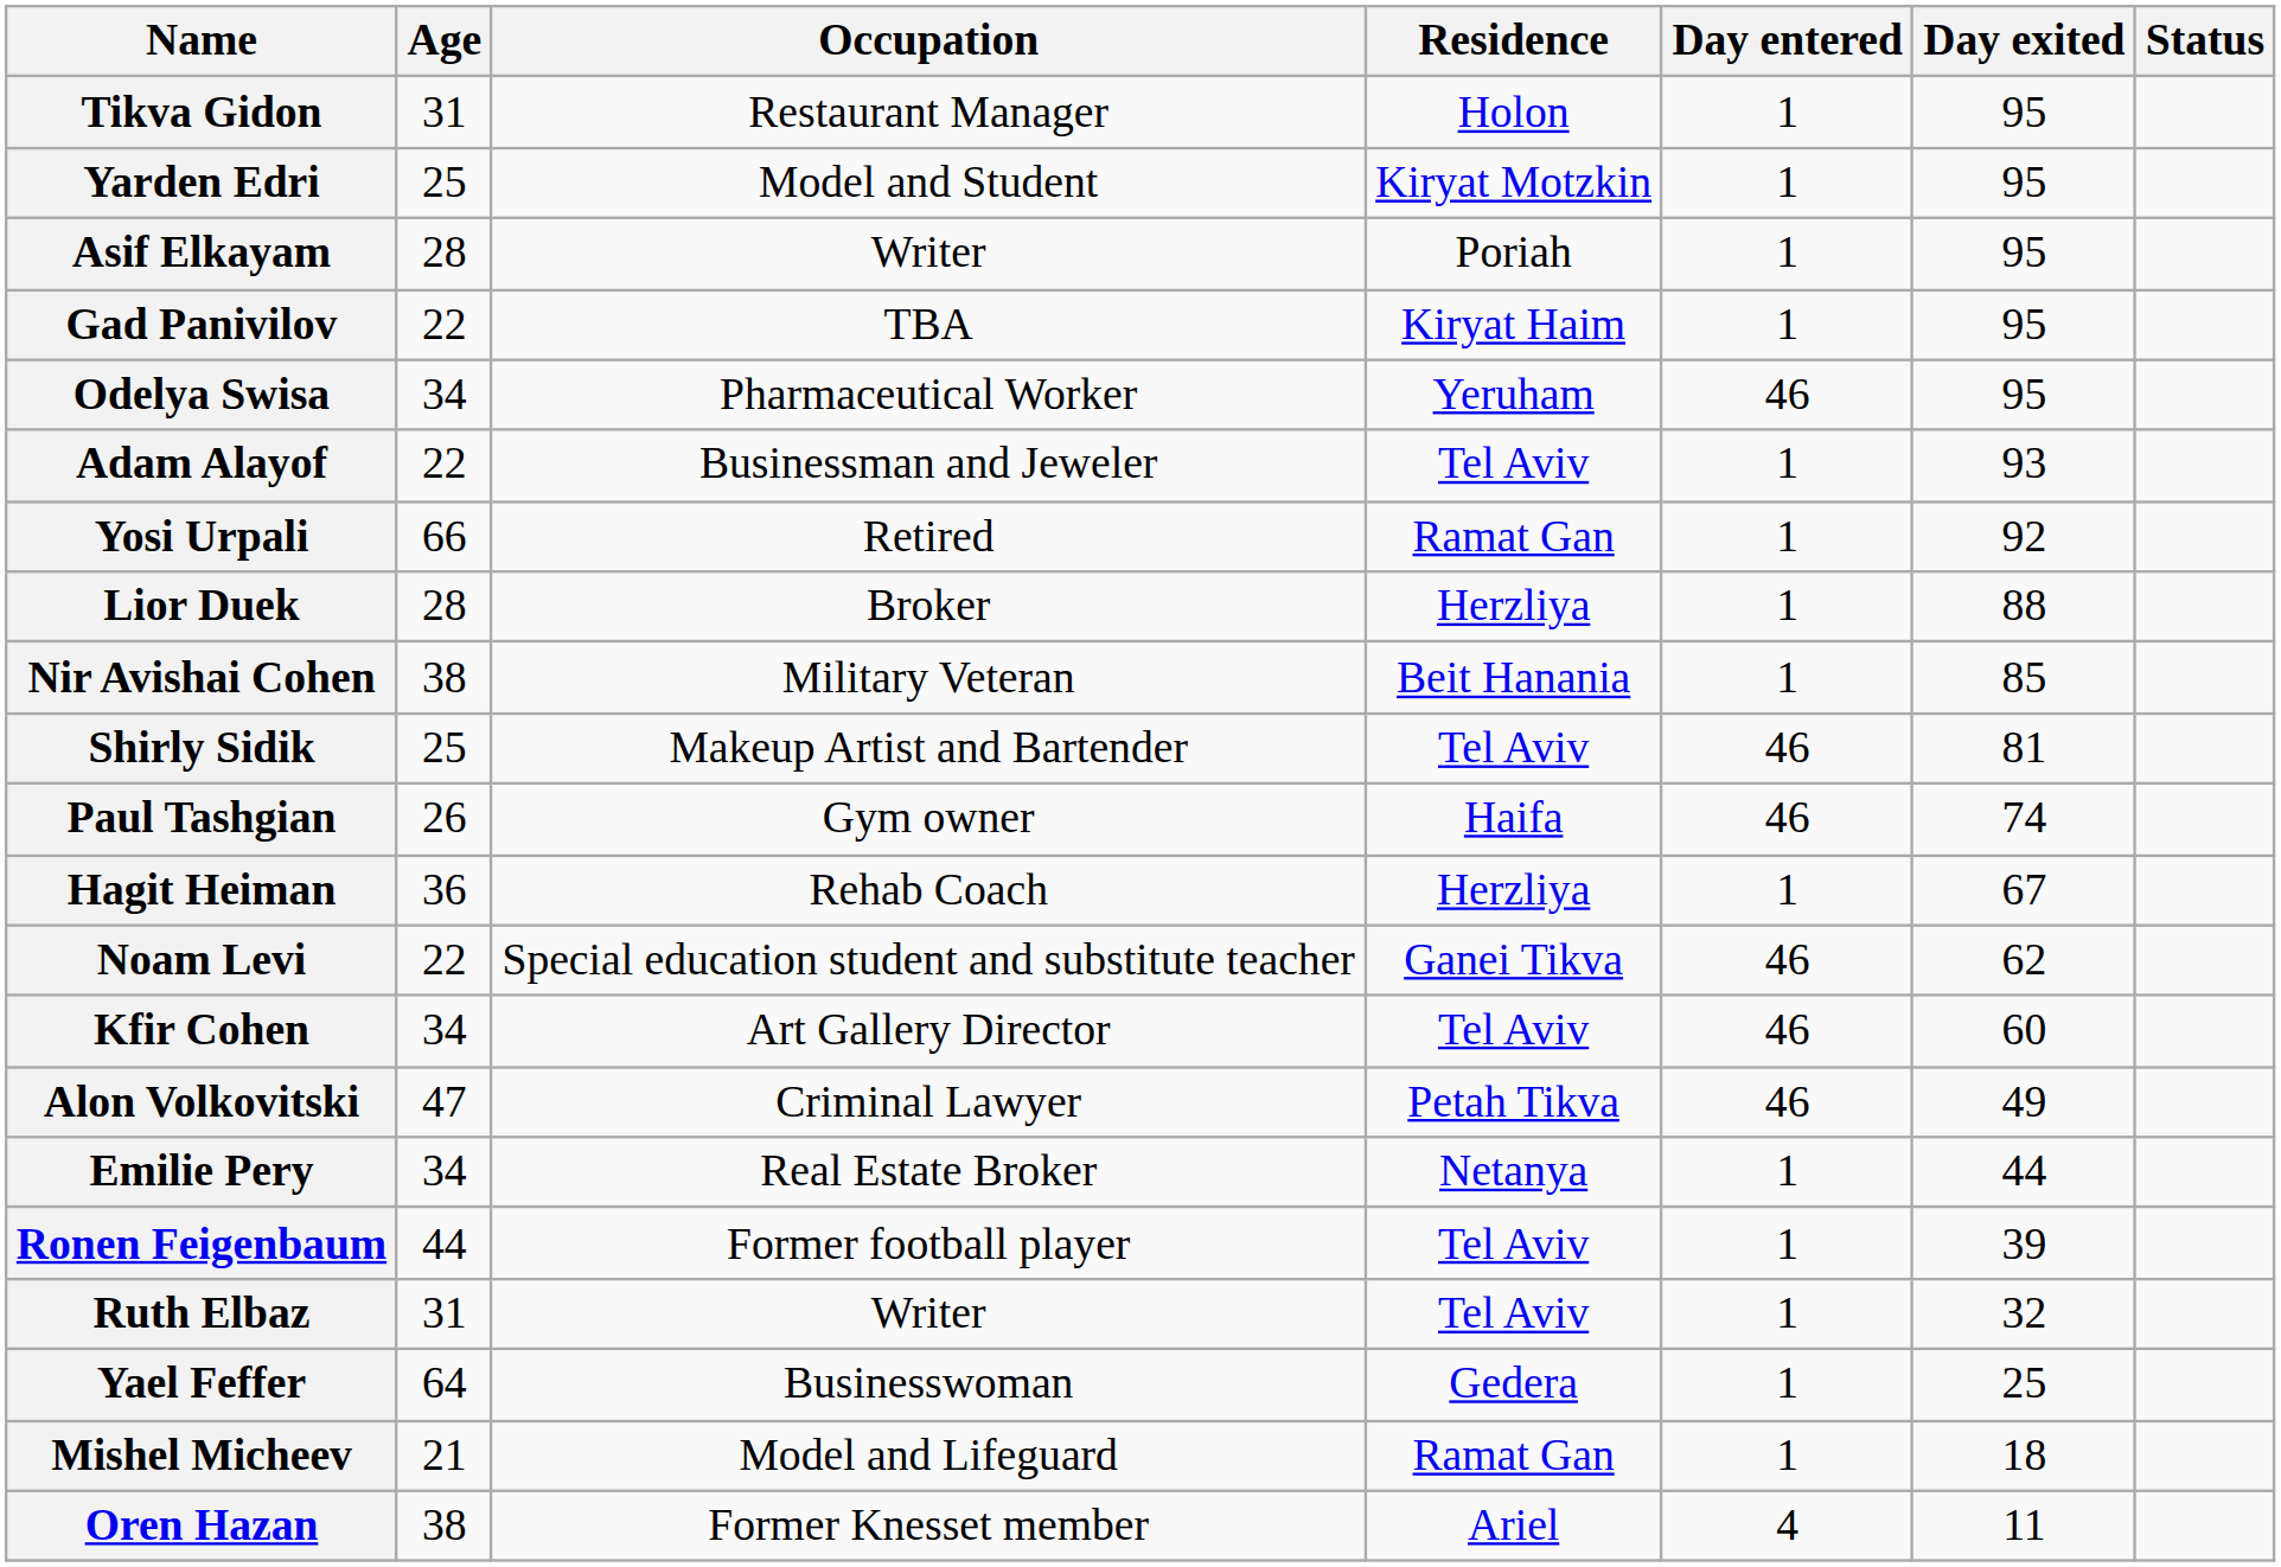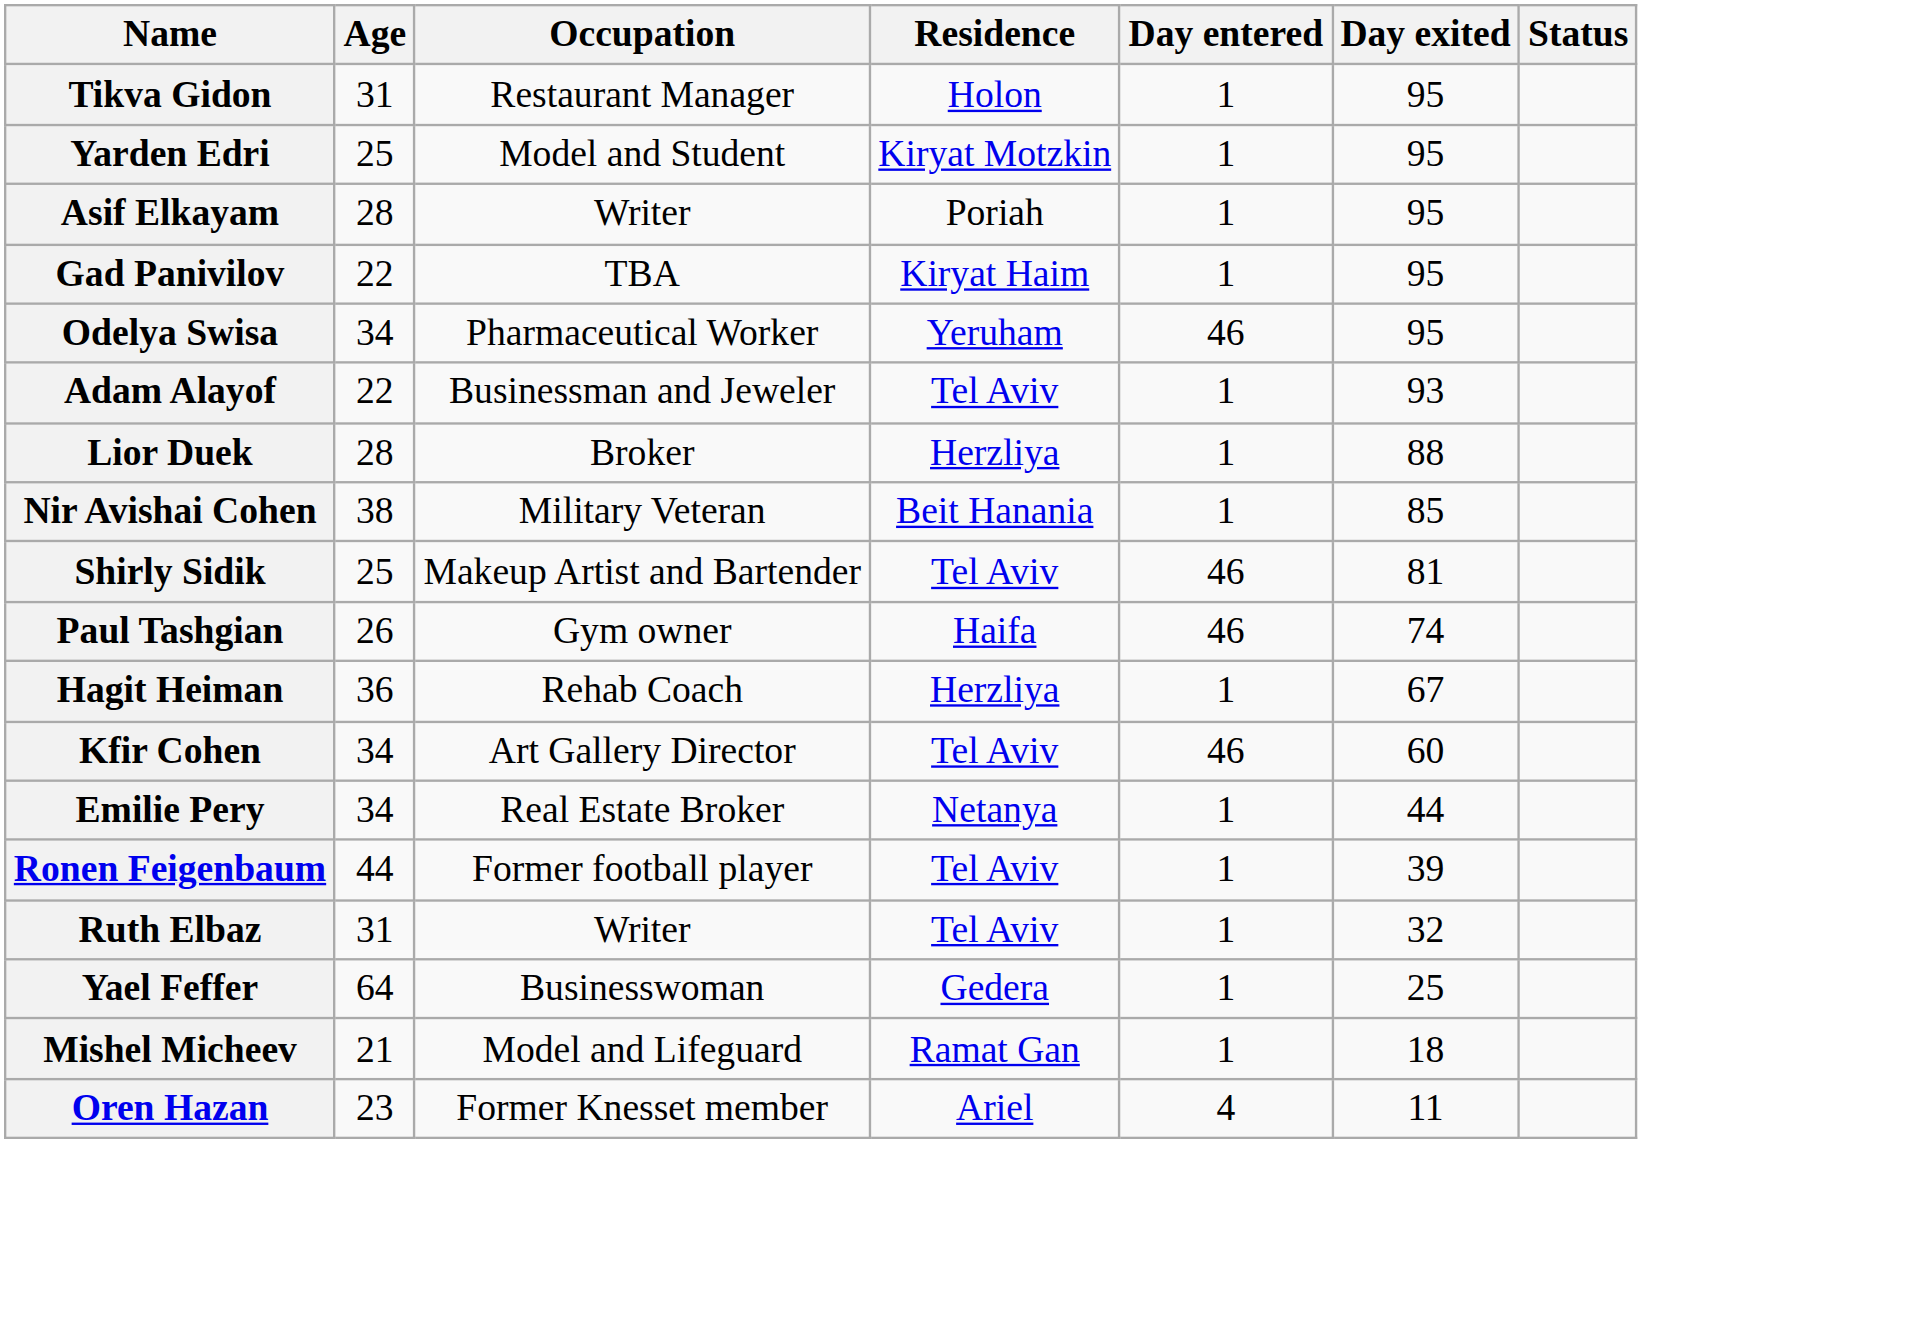 <table class="wikitable sortable" style="text-align:center;">
 <tr>
 <th>Name</th>
 <th>Age</th>
 <th>Occupation</th>
 <th>Residence</th>
 <th>Day entered</th>
 <th>Day exited</th>
 <th>Status</th>
 </tr>
 <tr>
 <th>Tikva Gidon</th>
 <td>31</td>
 <td>Restaurant Manager</td>
 <td><a href='#'>Holon</a></td>
 <td>1</td>
 <td>95</td>
 <td></td>
 </tr>
 <tr>
 <th>Yarden Edri</th>
 <td>25</td>
 <td>Model and Student</td>
 <td><a href='#'>Kiryat Motzkin</a></td>
 <td>1</td>
 <td>95</td>
 <td></td>
 </tr>
 <tr>
 <th>Asif Elkayam</th>
 <td>28</td>
 <td>Writer</td>
 <td>Poriah</td>
 <td>1</td>
 <td>95</td>
 <td></td>
 </tr>
 <tr>
 <th>Gad Panivilov</th>
 <td>22</td>
 <td>TBA</td>
 <td><a href='#'>Kiryat Haim</a></td>
 <td>1</td>
 <td>95</td>
 <td></td>
 </tr>
 <tr>
 <th>Odelya Swisa</th>
 <td>34</td>
 <td>Pharmaceutical Worker</td>
 <td><a href='#'>Yeruham</a></td>
 <td>46</td>
 <td>95</td>
 <td></td>
 </tr>
 <tr>
 <th>Adam Alayof</th>
 <td>22</td>
 <td>Businessman and Jeweler</td>
 <td><a href='#'>Tel Aviv</a></td>
 <td>1</td>
 <td>93</td>
 <td></td>
 </tr>
 <tr>
-<th>Yosi Urpali</th>
-<td>66</td>
-<td>Retired</td>
-<td><a href='#'>Ramat Gan</a></td>
-<td>1</td>
-<td>92</td>
-<td></td>
-</tr>
-<tr>
 <th>Lior Duek</th>
 <td>28</td>
 <td>Broker</td>
 <td><a href='#'>Herzliya</a></td>
 <td>1</td>
 <td>88</td>
 <td></td>
 </tr>
 <tr>
 <th>Nir Avishai Cohen</th>
 <td>38</td>
 <td>Military Veteran</td>
 <td><a href='#'>Beit Hanania</a></td>
 <td>1</td>
 <td>85</td>
 <td></td>
 </tr>
 <tr>
 <th>Shirly Sidik</th>
 <td>25</td>
 <td>Makeup Artist and Bartender</td>
 <td><a href='#'>Tel Aviv</a></td>
 <td>46</td>
 <td>81</td>
 <td></td>
 </tr>
 <tr>
 <th>Paul Tashgian</th>
 <td>26</td>
 <td>Gym owner</td>
 <td><a href='#'>Haifa</a></td>
 <td>46</td>
 <td>74</td>
 <td></td>
 </tr>
 <tr>
 <th>Hagit Heiman</th>
 <td>36</td>
 <td>Rehab Coach</td>
 <td><a href='#'>Herzliya</a></td>
 <td>1</td>
 <td>67</td>
 <td></td>
 </tr>
 <tr>
-<th>Noam Levi</th>
-<td>22</td>
-<td>Special education student and substitute teacher</td>
-<td><a href='#'>Ganei Tikva</a></td>
-<td>46</td>
-<td>62</td>
-<td></td>
-</tr>
-<tr>
 <th>Kfir Cohen</th>
 <td>34</td>
 <td>Art Gallery Director</td>
 <td><a href='#'>Tel Aviv</a></td>
 <td>46</td>
 <td>60</td>
-<td></td>
-</tr>
-<tr>
-<th>Alon Volkovitski</th>
-<td>47</td>
-<td>Criminal Lawyer</td>
-<td><a href='#'>Petah Tikva</a></td>
-<td>46</td>
-<td>49</td>
 <td></td>
 </tr>
 <tr>
 <th>Emilie Pery</th>
 <td>34</td>
 <td>Real Estate Broker</td>
 <td><a href='#'>Netanya</a></td>
 <td>1</td>
 <td>44</td>
 <td></td>
 </tr>
 <tr>
 <th><a href='#'>Ronen Feigenbaum</a></th>
 <td>44</td>
 <td>Former football player</td>
 <td><a href='#'>Tel Aviv</a></td>
 <td>1</td>
 <td>39</td>
 <td></td>
 </tr>
 <tr>
 <th>Ruth Elbaz</th>
 <td>31</td>
 <td>Writer</td>
 <td><a href='#'>Tel Aviv</a></td>
 <td>1</td>
 <td>32</td>
 <td></td>
 </tr>
 <tr>
 <th>Yael Feffer</th>
 <td>64</td>
 <td>Businesswoman</td>
 <td><a href='#'>Gedera</a></td>
 <td>1</td>
 <td>25</td>
 <td></td>
 </tr>
 <tr>
 <th>Mishel Micheev</th>
 <td>21</td>
 <td>Model and Lifeguard</td>
 <td><a href='#'>Ramat Gan</a></td>
 <td>1</td>
 <td>18</td>
 <td></td>
 </tr>
 <tr>
 <th><a href='#'>Oren Hazan</a></th>
-<td>38</td>
+<td>23</td>
 <td>Former Knesset member</td>
 <td><a href='#'>Ariel</a></td>
 <td>4</td>
 <td>11</td>
 <td></td>
 </tr>
 </table>
